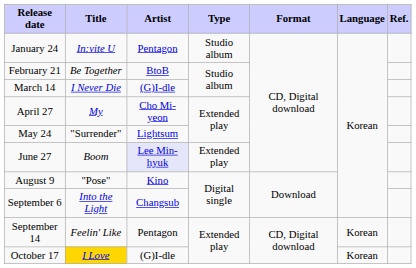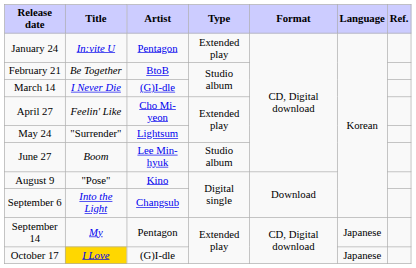 <table class="wikitable sortable" style="text-align:center">
 <tr>
 <th style="background:#CCF; width=20%;">Release date</th>
 <th style="background:#CCF; width=25%;">Title</th>
 <th style="background:#CCF; width=25%;">Artist</th>
 <th style="background:#CCF; width=25%;">Type</th>
 <th style="background:#CCF; width=25%;">Format</th>
 <th style="background:#CCF; width=25%;">Language</th>
 <th style="background:#CCF; width=25%;">Ref.</th>
 </tr>
 <tr>
 <td>January 24</td>
 <td><em><a href='#'>In:vite U</a></em></td>
 <td><a href='#'>Pentagon</a></td>
-<td>Studio album</td>
+<td>Extended play</td>
 <td rowspan="6">CD, Digital download</td>
 <td rowspan="8">Korean</td>
 <td></td>
 </tr>
 <tr>
 <td>February 21</td>
 <td><em>Be Together</em></td>
 <td><a href='#'>BtoB</a></td>
 <td rowspan="2">Studio album</td>
 <td></td>
 </tr>
 <tr>
 <td>March 14</td>
 <td><em><a href='#'>I Never Die</a></em></td>
 <td><a href='#'>(G)I-dle</a></td>
 <td></td>
 </tr>
 <tr>
 <td>April 27</td>
-<td><em><a href='#'>My</a></em></td>
+<td><em>Feelin' Like</em></td>
 <td><a href='#'>Cho Mi-yeon</a></td>
 <td rowspan="2">Extended play</td>
 <td></td>
 </tr>
 <tr>
 <td>May 24</td>
 <td>"Surrender"</td>
 <td><a href='#'>Lightsum</a></td>
 <td></td>
 </tr>
 <tr>
 <td>June 27</td>
 <td><em>Boom</em></td>
-<td style="background: lavender;"><a href='#'>Lee Min-hyuk</a></td>
-<td>Extended play</td>
+<td><a href='#'>Lee Min-hyuk</a></td>
+<td>Studio album</td>
 <td></td>
 </tr>
 <tr>
 <td>August 9</td>
 <td>"Pose"</td>
 <td><a href='#'>Kino</a></td>
 <td rowspan="2">Digital single</td>
 <td rowspan="2">Download</td>
 <td></td>
 </tr>
 <tr>
 <td>September 6</td>
 <td><em><a href='#'>Into the Light</a></em></td>
 <td><a href='#'>Changsub</a></td>
 <td></td>
 </tr>
 <tr>
 <td>September 14</td>
-<td><em>Feelin' Like</em></td>
+<td><em><a href='#'>My</a></em></td>
 <td>Pentagon</td>
 <td rowspan="2">Extended play</td>
 <td rowspan="2">CD, Digital download</td>
-<td>Korean</td>
+<td>Japanese</td>
 <td></td>
 </tr>
 <tr>
 <td>October 17</td>
 <td style="background: gold;"><em><a href='#'>I Love</a></em></td>
 <td>(G)I-dle</td>
-<td>Korean</td>
+<td>Japanese</td>
 <td></td>
 </tr>
 </table>
